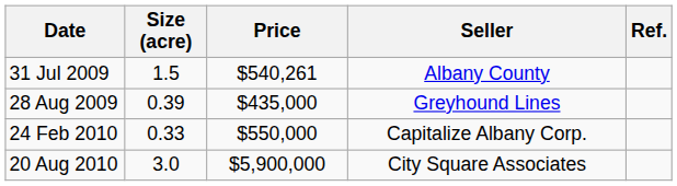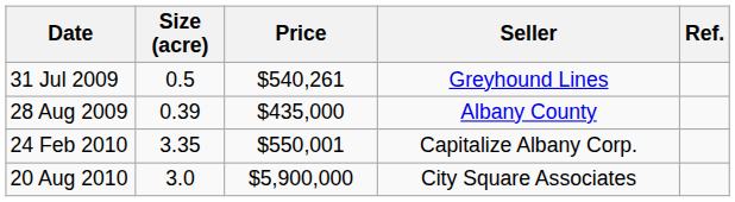 <table class="wikitable sortable" style="width:35%" align="right">
 <tr>
 <th width="18%">Date</th>
 <th width="*">Size<br>(acre)</th>
 <th width="*">Price</th>
 <th width="*">Seller</th>
 <th width="3%" class="unsortable">Ref.</th>
 </tr>
 <tr>
 <td>31 Jul 2009</td>
-<td align="center">1.5</td>
+<td align="center">0.5</td>
 <td align="center">$540,261</td>
-<td align="center"><a href='#'>Albany County</a></td>
+<td align="center"><a href='#'>Greyhound Lines</a></td>
 <td align="center"></td>
 </tr>
 <tr>
 <td>28 Aug 2009</td>
 <td align="center">0.39</td>
 <td align="center">$435,000</td>
-<td align="center"><a href='#'>Greyhound Lines</a></td>
+<td align="center"><a href='#'>Albany County</a></td>
 <td align="center"></td>
 </tr>
 <tr>
 <td>24 Feb 2010</td>
-<td align="center">0.33</td>
-<td align="center">$550,000</td>
+<td align="center">3.35</td>
+<td align="center">$550,001</td>
 <td align="center">Capitalize Albany Corp.</td>
 <td align="center"></td>
 </tr>
 <tr>
 <td>20 Aug 2010</td>
 <td align="center">3.0</td>
 <td align="center">$5,900,000</td>
 <td align="center">City Square Associates</td>
 <td align="center"></td>
 </tr>
 </table>
